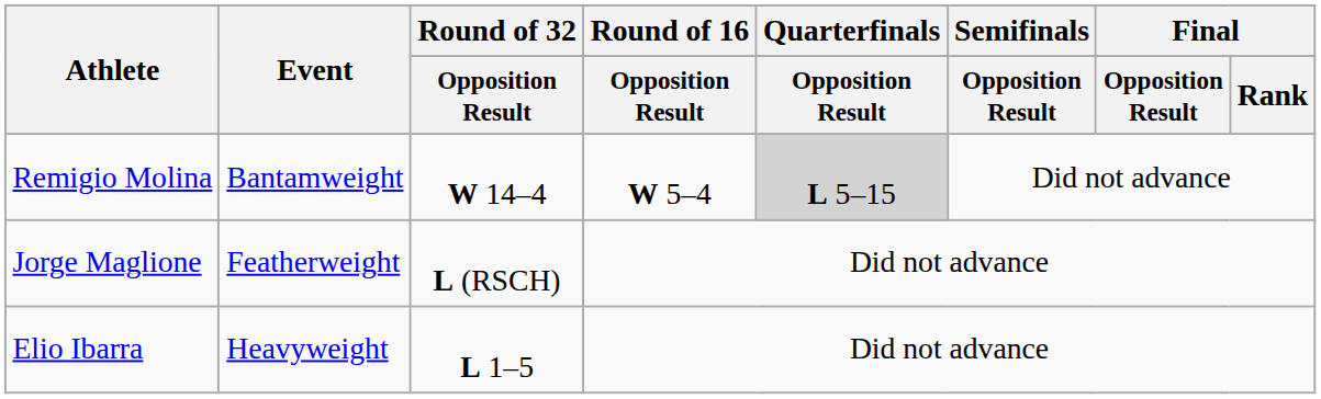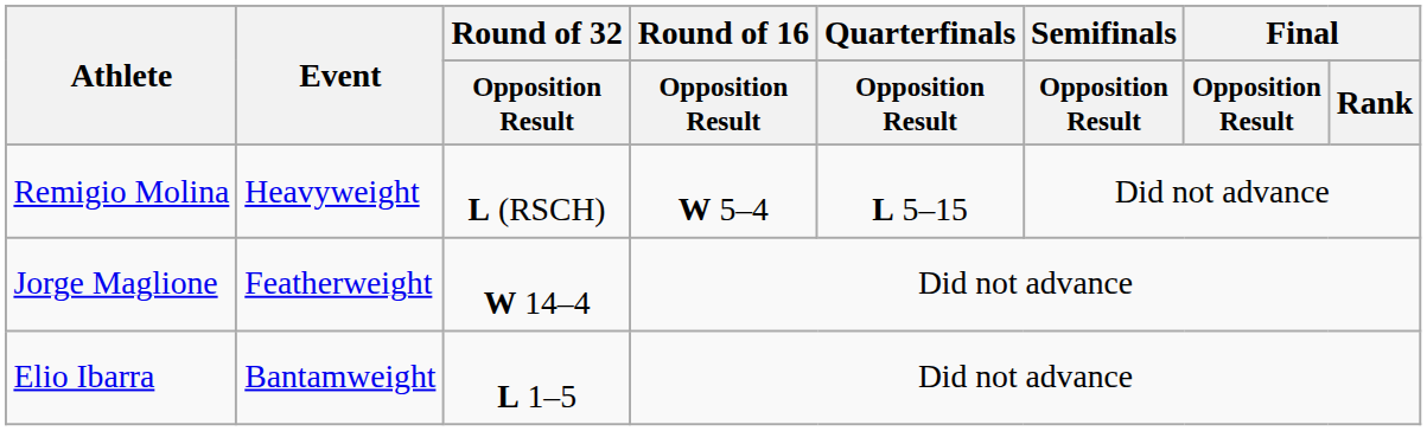 <table class=wikitable style="font-size:90%">
 <tr>
 <th rowspan="2">Athlete</th>
 <th rowspan="2">Event</th>
 <th>Round of 32</th>
 <th>Round of 16</th>
 <th>Quarterfinals</th>
 <th>Semifinals</th>
 <th colspan="2">Final</th>
 </tr>
 <tr>
 <th style="line-height:1em"><small>Opposition<br>Result</small></th>
 <th style="line-height:1em"><small>Opposition<br>Result</small></th>
 <th style="line-height:1em"><small>Opposition<br>Result</small></th>
 <th style="line-height:1em"><small>Opposition<br>Result</small></th>
 <th style="line-height:1em"><small>Opposition<br>Result</small></th>
 <th>Rank</th>
 </tr>
 <tr>
 <td><a href='#'>Remigio Molina</a></td>
-<td><a href='#'>Bantamweight</a></td>
-<td align="center"><br><strong>W</strong> 14–4</td>
+<td><a href='#'>Heavyweight</a></td>
+<td align="center"><br><strong>L</strong> (RSCH)</td>
 <td align="center"><br><strong>W</strong> 5–4</td>
-<td align="center" style="background: lightgrey;"><br><strong>L</strong> 5–15</td>
+<td align="center"><br><strong>L</strong> 5–15</td>
 <td align="center" colspan="4">Did not advance</td>
 </tr>
 <tr>
 <td><a href='#'>Jorge Maglione</a></td>
 <td><a href='#'>Featherweight</a></td>
-<td align="center"><br><strong>L</strong> (RSCH)</td>
+<td align="center"><br><strong>W</strong> 14–4</td>
 <td align="center" colspan="8">Did not advance</td>
 </tr>
 <tr>
 <td><a href='#'>Elio Ibarra</a></td>
-<td><a href='#'>Heavyweight</a></td>
+<td><a href='#'>Bantamweight</a></td>
 <td align="center"><br><strong>L</strong> 1–5</td>
 <td align="center" colspan="8">Did not advance</td>
 </tr>
 </table>
